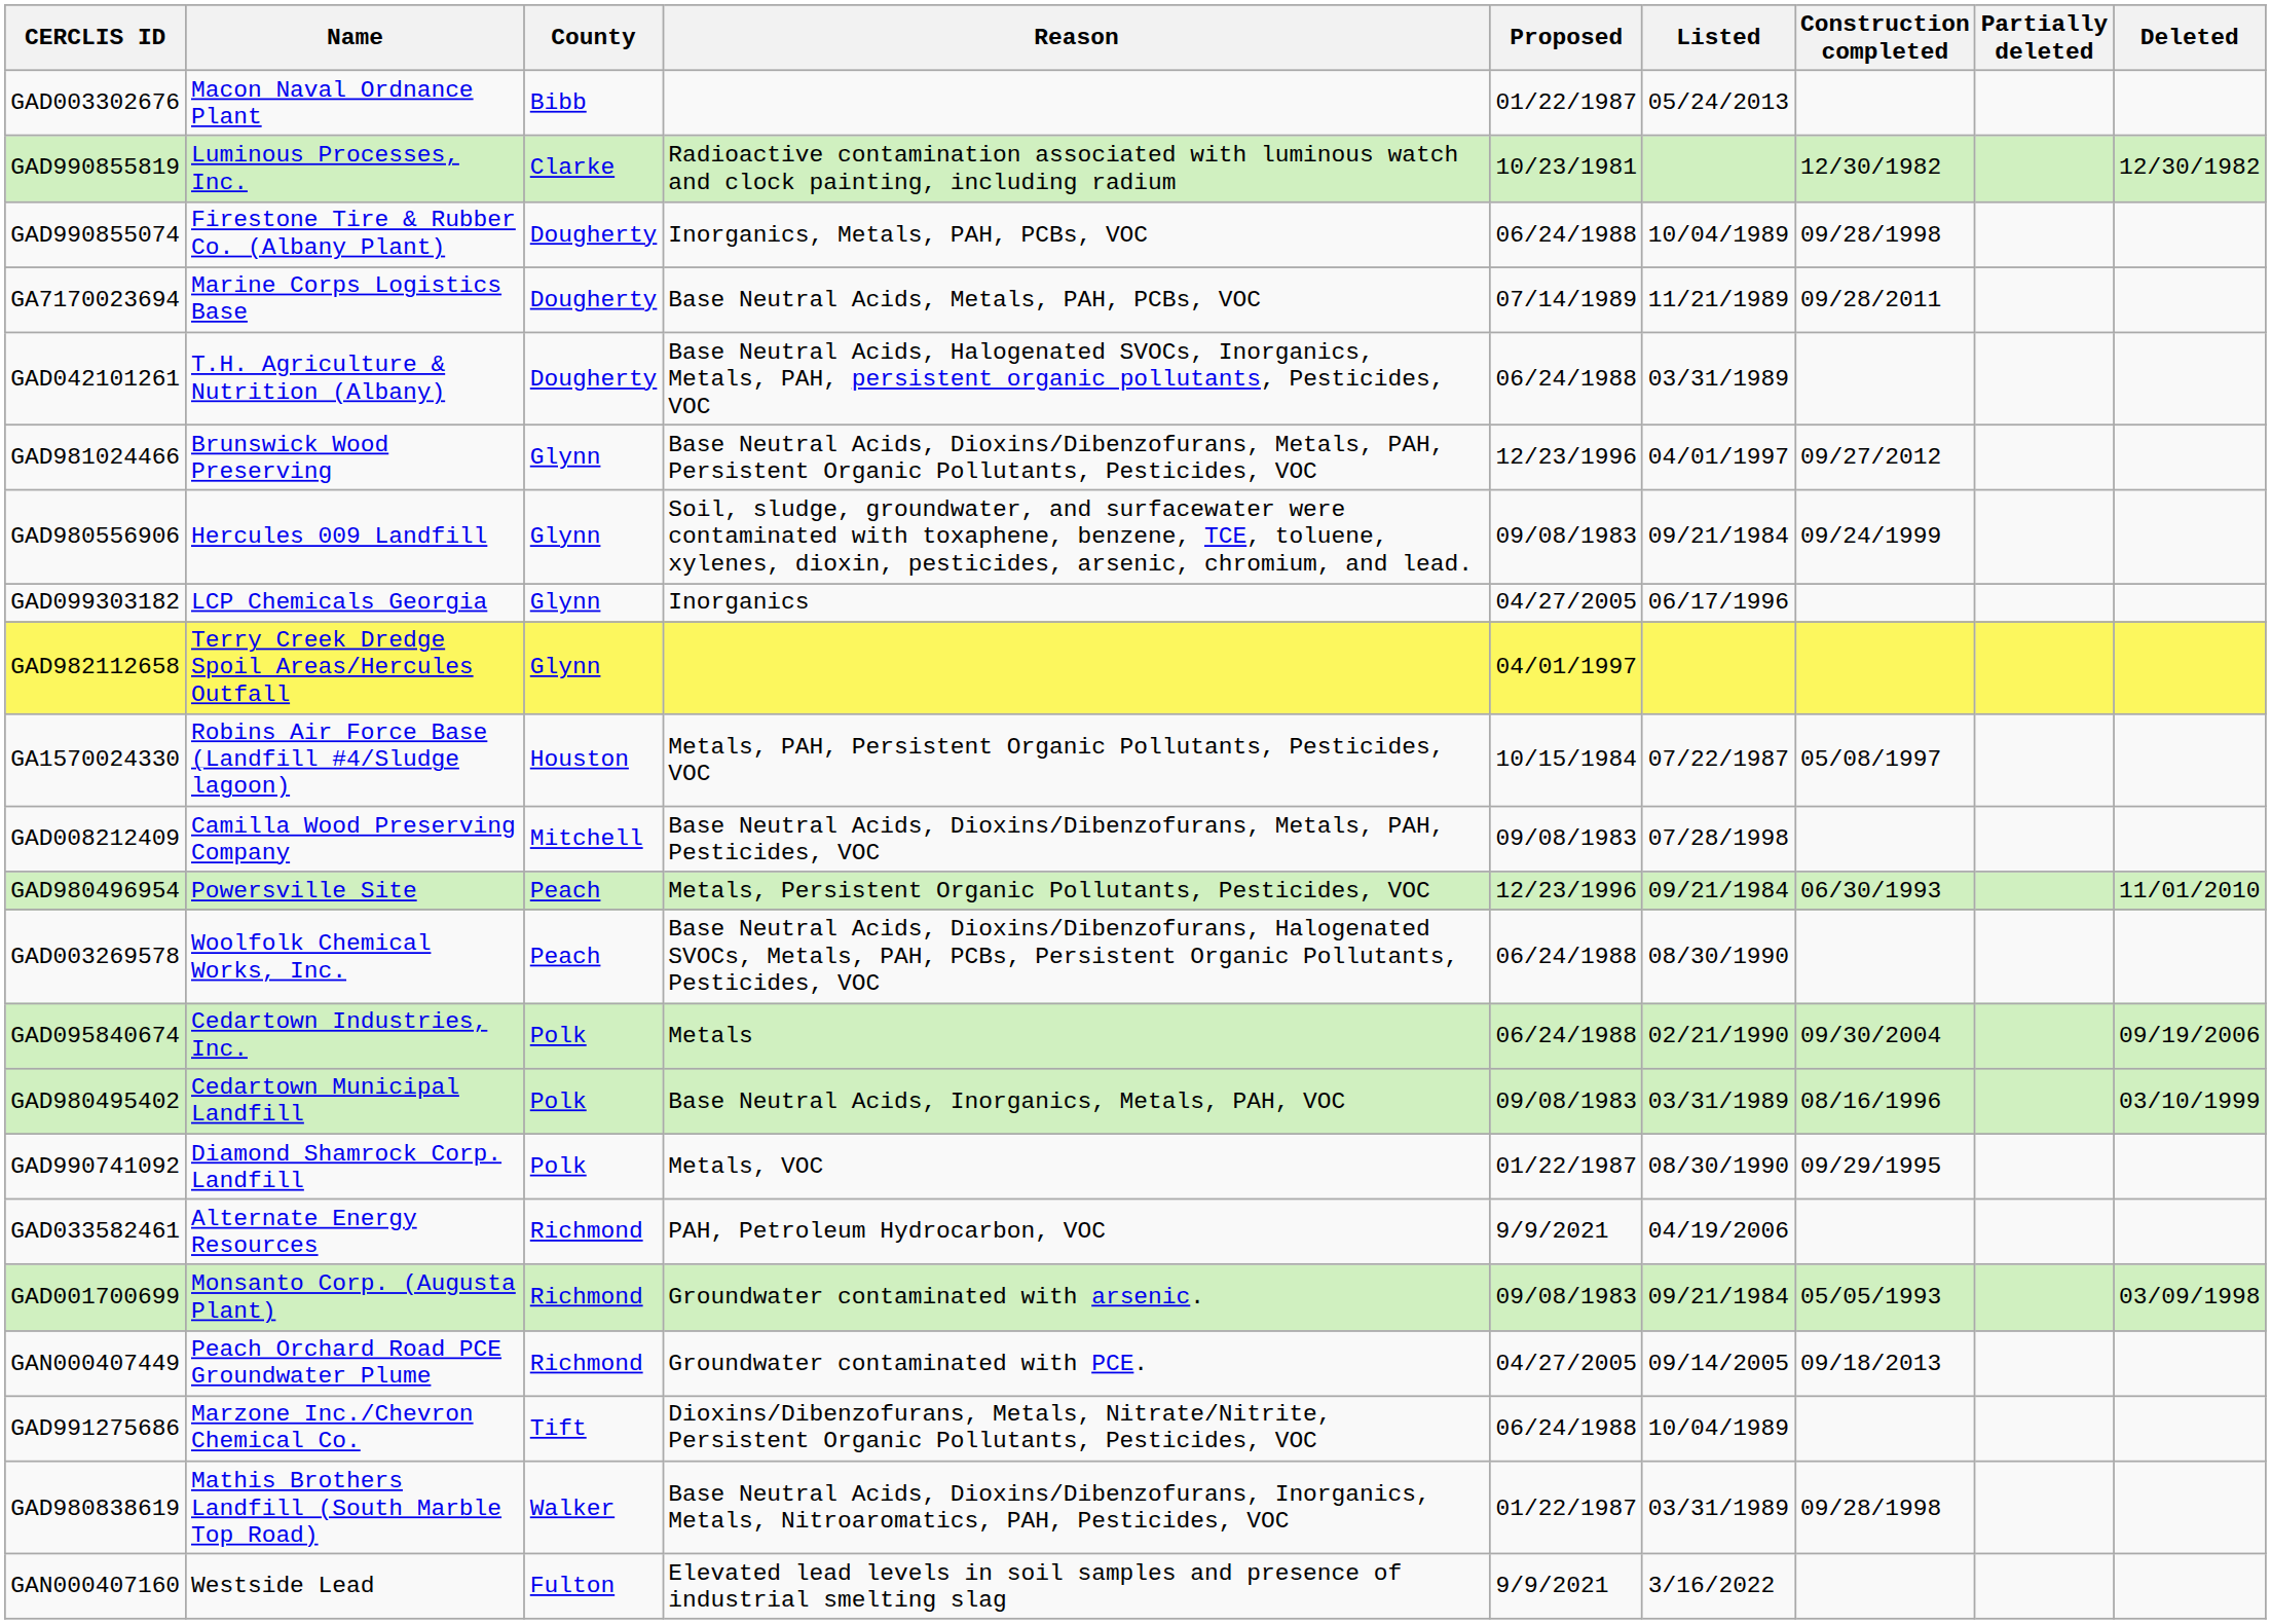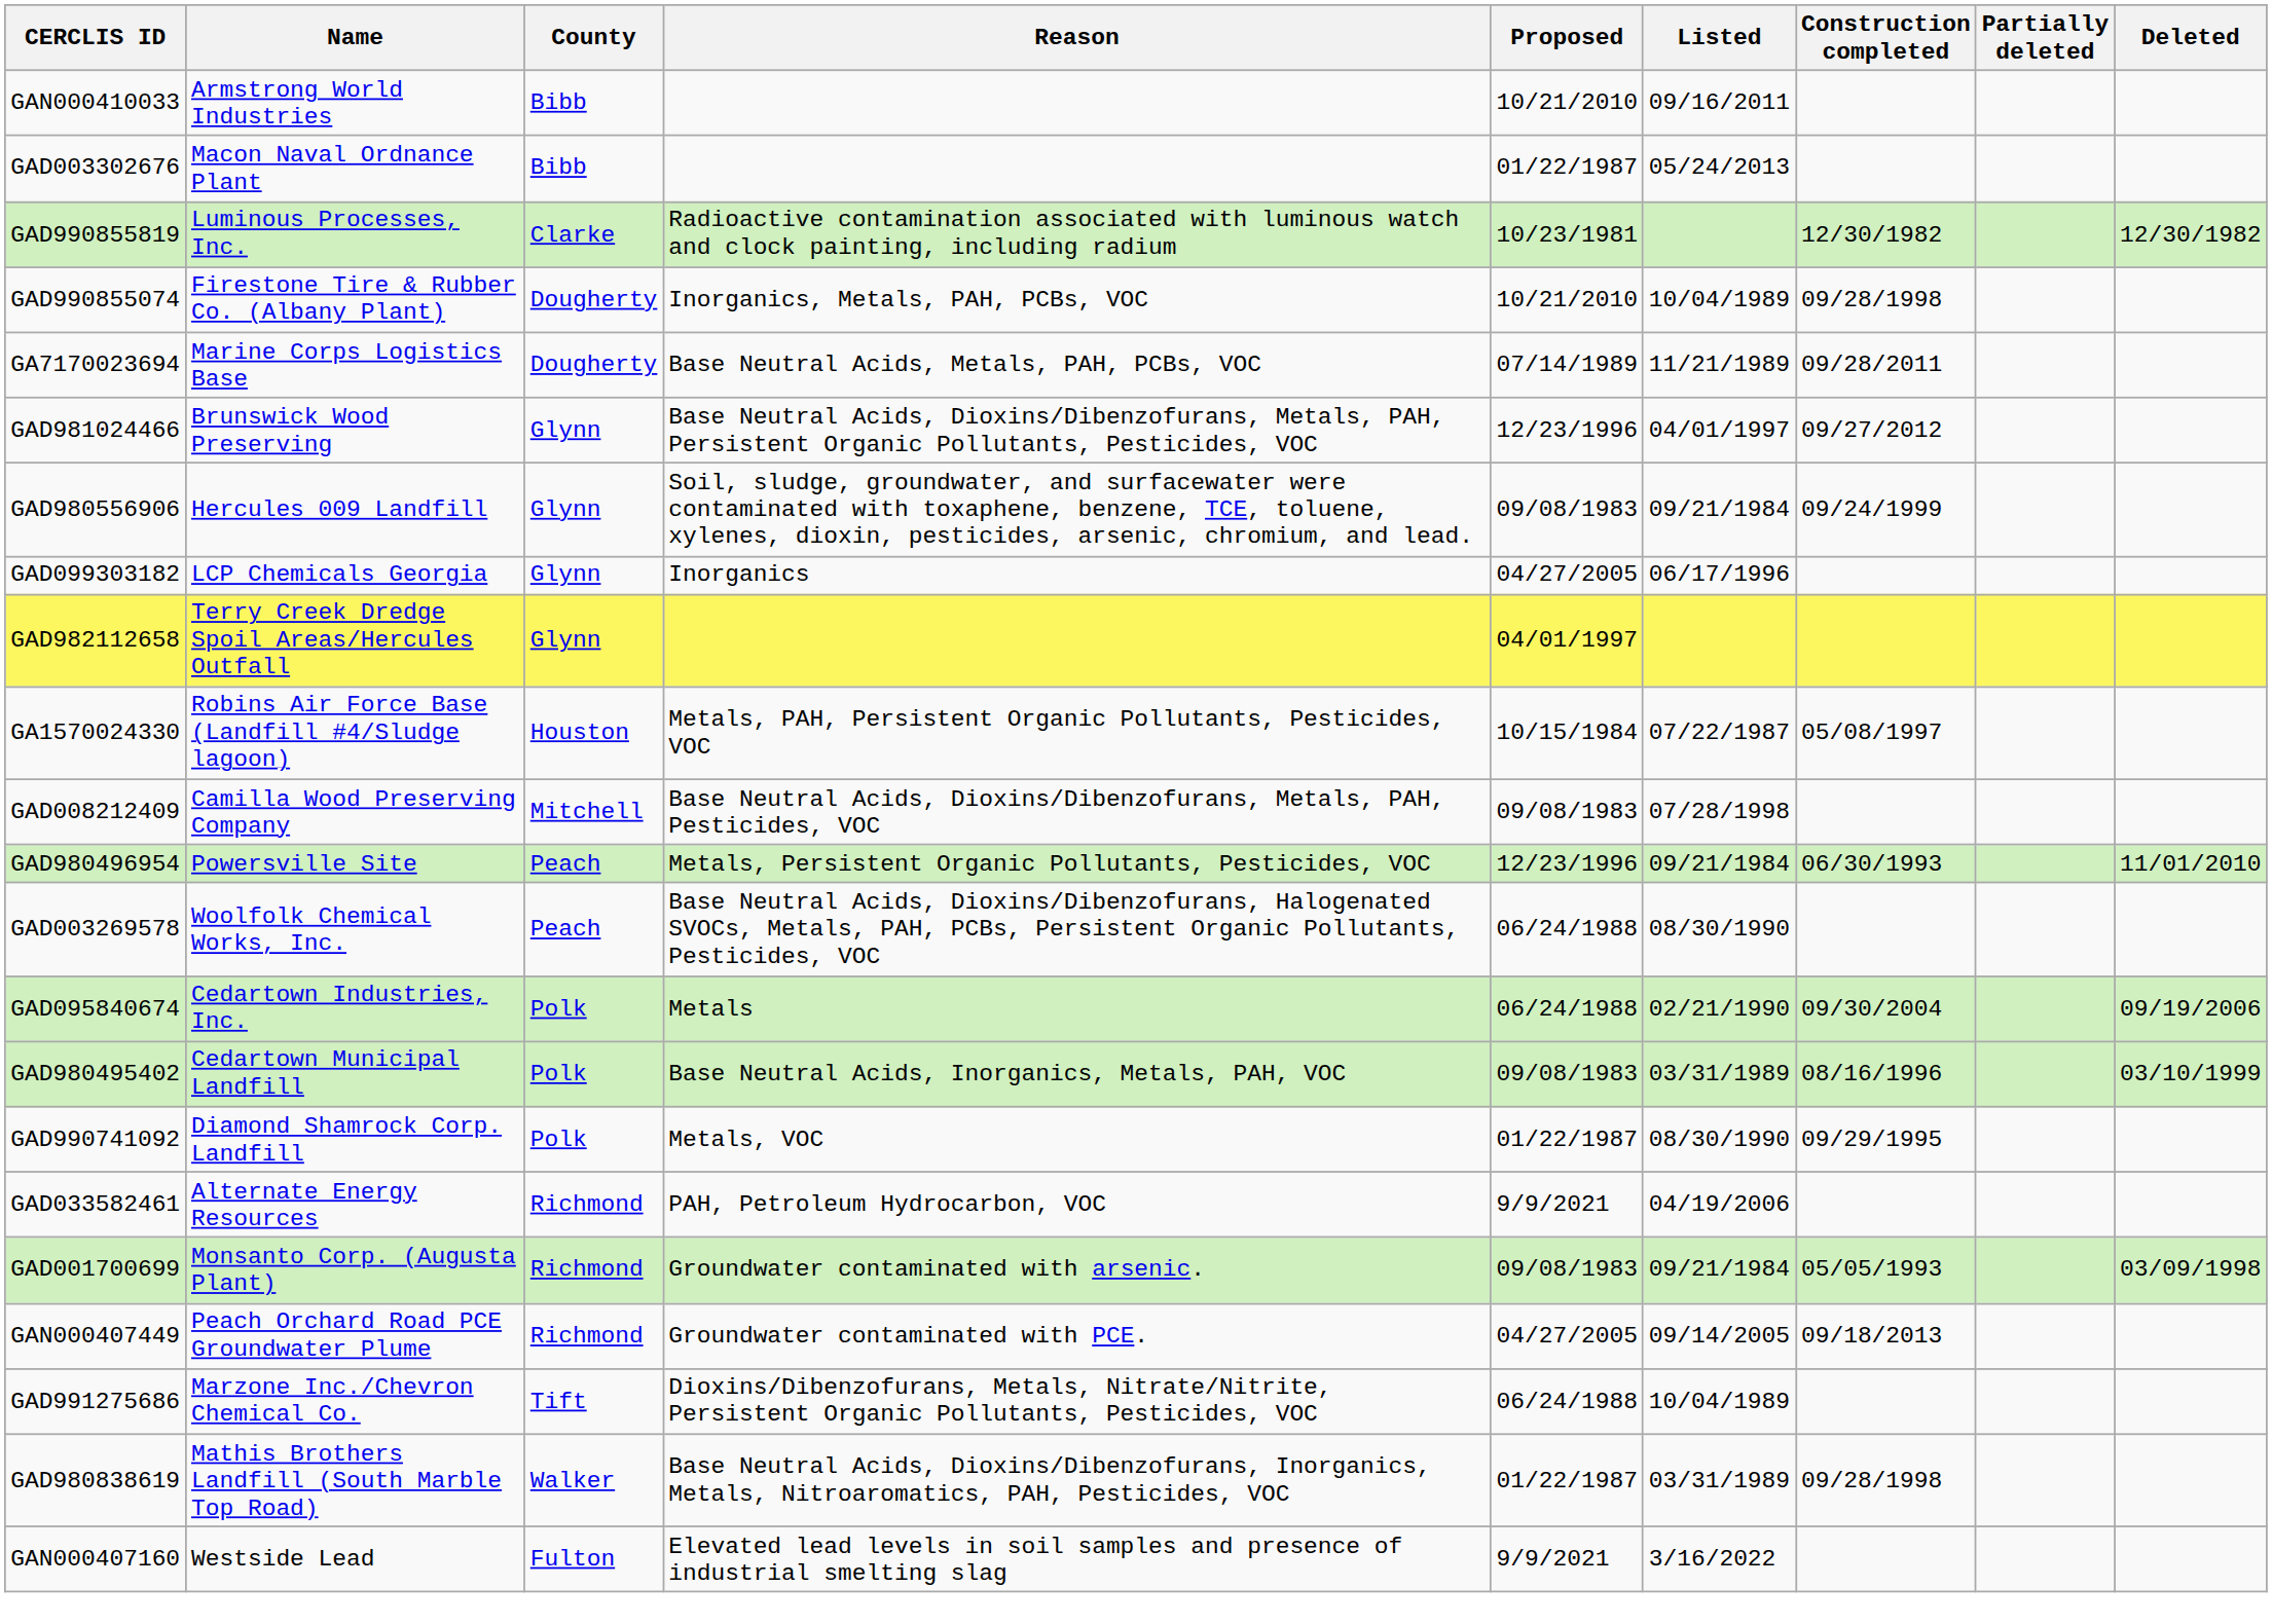 <table class="wikitable sortable">
 <tr>
 <th>CERCLIS ID</th>
 <th>Name</th>
 <th>County</th>
 <th>Reason</th>
 <th>Proposed</th>
 <th>Listed</th>
 <th>Construction<br>completed</th>
 <th>Partially<br>deleted</th>
 <th>Deleted</th>
+</tr>
+<tr>
+<td>GAN000410033</td>
+<td><a href='#'>Armstrong World Industries</a></td>
+<td><a href='#'>Bibb</a></td>
+<td></td>
+<td>10/21/2010</td>
+<td>09/16/2011</td>
+<td></td>
+<td></td>
+<td></td>
 </tr>
 <tr>
 <td>GAD003302676</td>
 <td><a href='#'>Macon Naval Ordnance Plant</a></td>
 <td><a href='#'>Bibb</a></td>
 <td></td>
 <td>01/22/1987</td>
 <td>05/24/2013</td>
 <td></td>
 <td></td>
 <td></td>
 </tr>
 <tr style="background:#d0f0c0">
 <td>GAD990855819</td>
 <td><a href='#'>Luminous Processes, Inc.</a></td>
 <td><a href='#'>Clarke</a></td>
 <td>Radioactive contamination associated with luminous watch and clock painting, including radium</td>
 <td>10/23/1981</td>
 <td></td>
 <td>12/30/1982</td>
 <td></td>
 <td>12/30/1982</td>
 </tr>
 <tr>
 <td>GAD990855074</td>
 <td><a href='#'>Firestone Tire & Rubber Co. (Albany Plant)</a></td>
 <td><a href='#'>Dougherty</a></td>
 <td>Inorganics, Metals, PAH, PCBs, VOC</td>
-<td>06/24/1988</td>
+<td>10/21/2010</td>
 <td>10/04/1989</td>
 <td>09/28/1998</td>
 <td></td>
 <td></td>
 </tr>
 <tr>
 <td>GA7170023694</td>
 <td><a href='#'>Marine Corps Logistics Base</a></td>
 <td><a href='#'>Dougherty</a></td>
 <td>Base Neutral Acids, Metals, PAH, PCBs, VOC</td>
 <td>07/14/1989</td>
 <td>11/21/1989</td>
 <td>09/28/2011</td>
-<td></td>
-<td></td>
-</tr>
-<tr>
-<td>GAD042101261</td>
-<td><a href='#'>T.H. Agriculture & Nutrition (Albany)</a></td>
-<td><a href='#'>Dougherty</a></td>
-<td>Base Neutral Acids, Halogenated SVOCs, Inorganics, Metals, PAH, <a href='#'>persistent organic pollutants</a>, Pesticides, VOC</td>
-<td>06/24/1988</td>
-<td>03/31/1989</td>
-<td></td>
 <td></td>
 <td></td>
 </tr>
 <tr>
 <td>GAD981024466</td>
 <td><a href='#'>Brunswick Wood Preserving</a></td>
 <td><a href='#'>Glynn</a></td>
 <td>Base Neutral Acids, Dioxins/Dibenzofurans, Metals, PAH, Persistent Organic Pollutants, Pesticides, VOC</td>
 <td>12/23/1996</td>
 <td>04/01/1997</td>
 <td>09/27/2012</td>
 <td></td>
 <td></td>
 </tr>
 <tr>
 <td>GAD980556906</td>
 <td><a href='#'>Hercules 009 Landfill</a></td>
 <td><a href='#'>Glynn</a></td>
 <td>Soil, sludge, groundwater, and surfacewater were contaminated with toxaphene, benzene, <a href='#'>TCE</a>, toluene, xylenes, dioxin, pesticides, arsenic, chromium, and lead.</td>
 <td>09/08/1983</td>
 <td>09/21/1984</td>
 <td>09/24/1999</td>
 <td></td>
 <td></td>
 </tr>
 <tr>
 <td>GAD099303182</td>
 <td><a href='#'>LCP Chemicals Georgia</a></td>
 <td><a href='#'>Glynn</a></td>
 <td>Inorganics</td>
 <td>04/27/2005</td>
 <td>06/17/1996</td>
 <td></td>
 <td></td>
 <td></td>
 </tr>
 <tr style="background:#fcf75e">
 <td>GAD982112658</td>
 <td><a href='#'>Terry Creek Dredge Spoil Areas/Hercules Outfall</a></td>
 <td><a href='#'>Glynn</a></td>
 <td></td>
 <td>04/01/1997</td>
 <td></td>
 <td></td>
 <td></td>
 <td></td>
 </tr>
 <tr>
 <td>GA1570024330</td>
 <td><a href='#'>Robins Air Force Base (Landfill #4/Sludge lagoon)</a></td>
 <td><a href='#'>Houston</a></td>
 <td>Metals, PAH, Persistent Organic Pollutants, Pesticides, VOC</td>
 <td>10/15/1984</td>
 <td>07/22/1987</td>
 <td>05/08/1997</td>
 <td></td>
 <td></td>
 </tr>
 <tr>
 <td>GAD008212409</td>
 <td><a href='#'>Camilla Wood Preserving Company</a></td>
 <td><a href='#'>Mitchell</a></td>
 <td>Base Neutral Acids, Dioxins/Dibenzofurans, Metals, PAH, Pesticides, VOC</td>
 <td>09/08/1983</td>
 <td>07/28/1998</td>
 <td></td>
 <td></td>
 <td></td>
 </tr>
 <tr style="background:#d0f0c0">
 <td>GAD980496954</td>
 <td><a href='#'>Powersville Site</a></td>
 <td><a href='#'>Peach</a></td>
 <td>Metals, Persistent Organic Pollutants, Pesticides, VOC</td>
 <td>12/23/1996</td>
 <td>09/21/1984</td>
 <td>06/30/1993</td>
 <td></td>
 <td>11/01/2010</td>
 </tr>
 <tr>
 <td>GAD003269578</td>
 <td><a href='#'>Woolfolk Chemical Works, Inc.</a></td>
 <td><a href='#'>Peach</a></td>
 <td>Base Neutral Acids, Dioxins/Dibenzofurans, Halogenated SVOCs, Metals, PAH, PCBs, Persistent Organic Pollutants, Pesticides, VOC</td>
 <td>06/24/1988</td>
 <td>08/30/1990</td>
 <td></td>
 <td></td>
 <td></td>
 </tr>
 <tr style="background:#d0f0c0">
 <td>GAD095840674</td>
 <td><a href='#'>Cedartown Industries, Inc.</a></td>
 <td><a href='#'>Polk</a></td>
 <td>Metals</td>
 <td>06/24/1988</td>
 <td>02/21/1990</td>
 <td>09/30/2004</td>
 <td></td>
 <td>09/19/2006</td>
 </tr>
 <tr style="background:#d0f0c0">
 <td>GAD980495402</td>
 <td><a href='#'>Cedartown Municipal Landfill</a></td>
 <td><a href='#'>Polk</a></td>
 <td>Base Neutral Acids, Inorganics, Metals, PAH, VOC</td>
 <td>09/08/1983</td>
 <td>03/31/1989</td>
 <td>08/16/1996</td>
 <td></td>
 <td>03/10/1999</td>
 </tr>
 <tr>
 <td>GAD990741092</td>
 <td><a href='#'>Diamond Shamrock Corp. Landfill</a></td>
 <td><a href='#'>Polk</a></td>
 <td>Metals, VOC</td>
 <td>01/22/1987</td>
 <td>08/30/1990</td>
 <td>09/29/1995</td>
 <td></td>
 <td></td>
 </tr>
 <tr>
 <td>GAD033582461</td>
 <td><a href='#'>Alternate Energy Resources</a></td>
 <td><a href='#'>Richmond</a></td>
 <td>PAH, Petroleum Hydrocarbon, VOC</td>
 <td>9/9/2021</td>
 <td>04/19/2006</td>
 <td></td>
 <td></td>
 <td></td>
 </tr>
 <tr style="background:#d0f0c0">
 <td>GAD001700699</td>
 <td><a href='#'>Monsanto Corp. (Augusta Plant)</a></td>
 <td><a href='#'>Richmond</a></td>
 <td>Groundwater contaminated with <a href='#'>arsenic</a>.</td>
 <td>09/08/1983</td>
 <td>09/21/1984</td>
 <td>05/05/1993</td>
 <td></td>
 <td>03/09/1998</td>
 </tr>
 <tr>
 <td>GAN000407449</td>
 <td><a href='#'>Peach Orchard Road PCE Groundwater Plume</a></td>
 <td><a href='#'>Richmond</a></td>
 <td>Groundwater contaminated with <a href='#'>PCE</a>.</td>
 <td>04/27/2005</td>
 <td>09/14/2005</td>
 <td>09/18/2013</td>
 <td></td>
 <td></td>
 </tr>
 <tr>
 <td>GAD991275686</td>
 <td><a href='#'>Marzone Inc./Chevron Chemical Co.</a></td>
 <td><a href='#'>Tift</a></td>
 <td>Dioxins/Dibenzofurans, Metals, Nitrate/Nitrite, Persistent Organic Pollutants, Pesticides, VOC</td>
 <td>06/24/1988</td>
 <td>10/04/1989</td>
 <td></td>
 <td></td>
 <td></td>
 </tr>
 <tr>
 <td>GAD980838619</td>
 <td><a href='#'>Mathis Brothers Landfill (South Marble Top Road)</a></td>
 <td><a href='#'>Walker</a></td>
 <td>Base Neutral Acids, Dioxins/Dibenzofurans, Inorganics, Metals, Nitroaromatics, PAH, Pesticides, VOC</td>
 <td>01/22/1987</td>
 <td>03/31/1989</td>
 <td>09/28/1998</td>
 <td></td>
 <td></td>
 </tr>
 <tr>
 <td>GAN000407160</td>
 <td>Westside Lead</td>
 <td><a href='#'>Fulton</a></td>
 <td>Elevated lead levels in soil samples and presence of industrial smelting slag</td>
 <td>9/9/2021</td>
 <td>3/16/2022</td>
 <td></td>
 <td></td>
 <td></td>
 </tr>
 </table>
